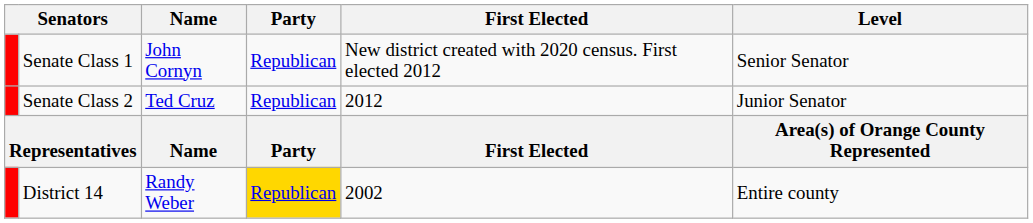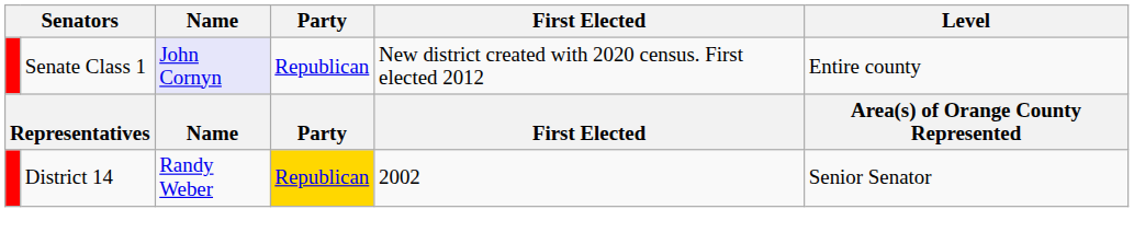 <table class="wikitable">
 <tr>
 <th colspan="2" align="center" valign="bottom"><strong>Senators</strong></th>
 <th align="center" valign="bottom"><strong>Name</strong></th>
 <th align="center" valign="bottom"><strong>Party</strong></th>
 <th align="center" valign="bottom"><strong>First Elected</strong></th>
 <th align="center" valign="bottom"><strong>Level</strong></th>
 </tr>
 <tr>
 <td bgcolor="red"> </td>
 <td>Senate Class 1</td>
-<td><a href='#'>John Cornyn</a></td>
+<td style="background: lavender;"><a href='#'>John Cornyn</a></td>
 <td><a href='#'>Republican</a></td>
 <td>New district created with 2020 census. First elected 2012</td>
-<td>Senior Senator</td>
-</tr>
-<tr>
-<td bgcolor="red"> </td>
-<td>Senate Class 2</td>
-<td><a href='#'>Ted Cruz</a></td>
-<td><a href='#'>Republican</a></td>
-<td>2012</td>
-<td>Junior Senator</td>
+<td>Entire county</td>
 </tr>
 <tr>
 <th colspan="2" align="center" valign="bottom"><strong>Representatives</strong></th>
 <th align="center" valign="bottom"><strong>Name</strong></th>
 <th align="center" valign="bottom"><strong>Party</strong></th>
 <th align="center" valign="bottom"><strong>First Elected</strong></th>
 <th align="center" valign="bottom"><strong>Area(s) of Orange County Represented</strong></th>
 </tr>
 <tr>
 <td bgcolor="red"> </td>
 <td>District 14</td>
 <td><a href='#'>Randy Weber</a></td>
 <td style="background: gold;"><a href='#'>Republican</a></td>
 <td>2002</td>
-<td>Entire county</td>
+<td>Senior Senator</td>
 </tr>
 </table>
